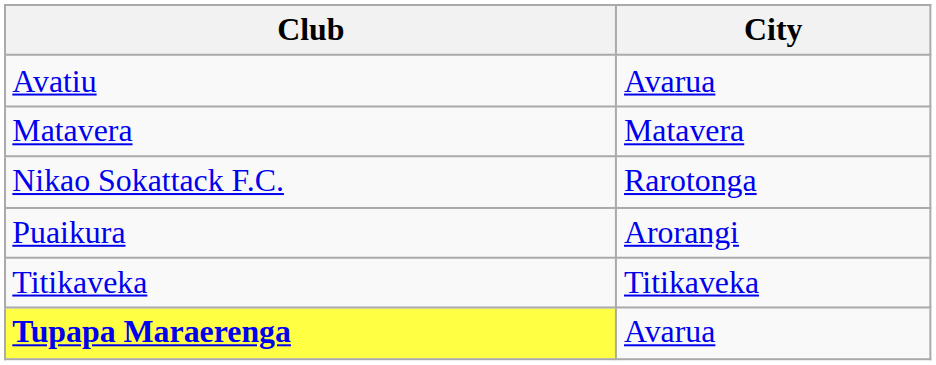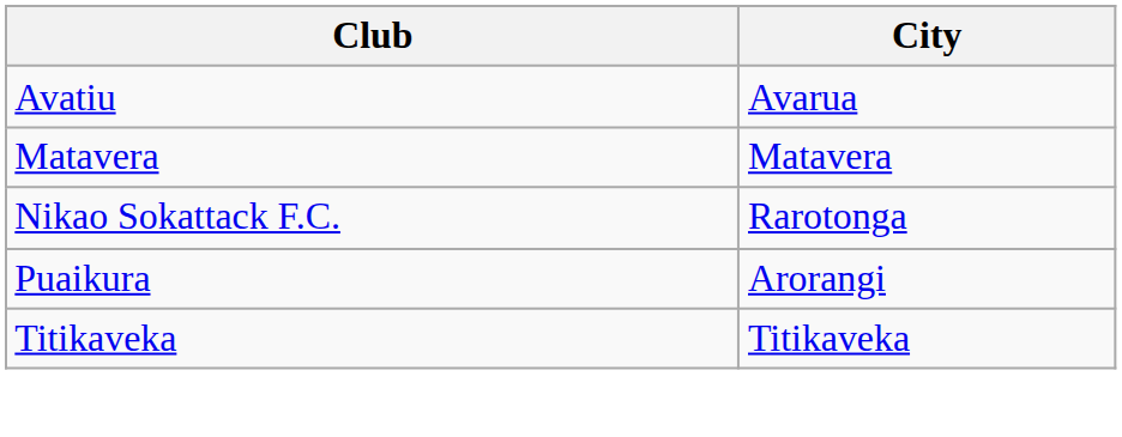 <table class="wikitable">
 <tr>
 <th width="300px">Club</th>
 <th width="150px">City</th>
 </tr>
 <tr>
 <td><a href='#'>Avatiu</a></td>
 <td><a href='#'>Avarua</a></td>
 </tr>
 <tr>
 <td><a href='#'>Matavera</a></td>
 <td><a href='#'>Matavera</a></td>
 </tr>
 <tr>
 <td><a href='#'>Nikao Sokattack F.C.</a></td>
 <td><a href='#'>Rarotonga</a></td>
 </tr>
 <tr>
 <td><a href='#'>Puaikura</a></td>
 <td><a href='#'>Arorangi</a></td>
 </tr>
 <tr>
 <td><a href='#'>Titikaveka</a></td>
 <td><a href='#'>Titikaveka</a></td>
 </tr>
-<tr>
-<td bgcolor=#ffff44><strong><a href='#'>Tupapa Maraerenga</a></strong></td>
-<td><a href='#'>Avarua</a></td>
-</tr>
 </table>
